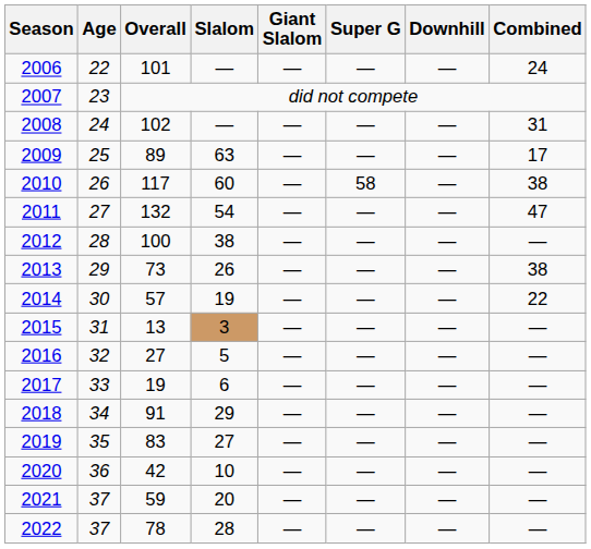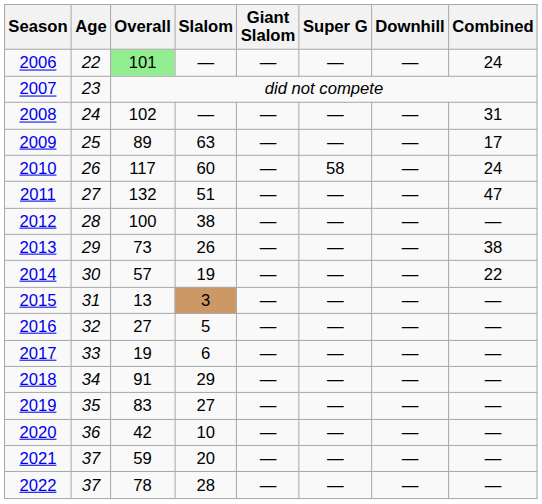 <table class=wikitable style="text-align:center">
 <tr>
 <th>Season</th>
 <th>Age</th>
 <th>Overall</th>
 <th>Slalom</th>
 <th>Giant<br>Slalom</th>
 <th>Super G</th>
 <th>Downhill</th>
 <th>Combined</th>
 </tr>
 <tr>
 <td><a href='#'>2006</a></td>
 <td><em>22</em></td>
-<td>101</td>
+<td style="background: lightgreen;">101</td>
 <td>—</td>
 <td>—</td>
 <td>—</td>
 <td>—</td>
 <td>24</td>
 </tr>
 <tr>
 <td><a href='#'>2007</a></td>
 <td><em>23</em></td>
 <td colspan=6><em>did not compete</em></td>
 </tr>
 <tr>
 <td><a href='#'>2008</a></td>
 <td><em>24</em></td>
 <td>102</td>
 <td>—</td>
 <td>—</td>
 <td>—</td>
 <td>—</td>
 <td>31</td>
 </tr>
 <tr>
 <td><a href='#'>2009</a></td>
 <td><em>25</em></td>
 <td>89</td>
 <td>63</td>
 <td>—</td>
 <td>—</td>
 <td>—</td>
 <td>17</td>
 </tr>
 <tr>
 <td><a href='#'>2010</a></td>
 <td><em>26</em></td>
 <td>117</td>
 <td>60</td>
 <td>—</td>
 <td>58</td>
 <td>—</td>
-<td>38</td>
+<td>24</td>
 </tr>
 <tr>
 <td><a href='#'>2011</a></td>
 <td><em>27</em></td>
 <td>132</td>
-<td>54</td>
+<td>51</td>
 <td>—</td>
 <td>—</td>
 <td>—</td>
 <td>47</td>
 </tr>
 <tr>
 <td><a href='#'>2012</a></td>
 <td><em>28</em></td>
 <td>100</td>
 <td>38</td>
 <td>—</td>
 <td>—</td>
 <td>—</td>
 <td>—</td>
 </tr>
 <tr>
 <td><a href='#'>2013</a></td>
 <td><em>29</em></td>
 <td>73</td>
 <td>26</td>
 <td>—</td>
 <td>—</td>
 <td>—</td>
 <td>38</td>
 </tr>
 <tr>
 <td><a href='#'>2014</a></td>
 <td><em>30</em></td>
 <td>57</td>
 <td>19</td>
 <td>—</td>
 <td>—</td>
 <td>—</td>
 <td>22</td>
 </tr>
 <tr>
 <td><a href='#'>2015</a></td>
 <td><em>31</em></td>
 <td>13</td>
 <td bgcolor="cc9966">3</td>
 <td>—</td>
 <td>—</td>
 <td>—</td>
 <td>—</td>
 </tr>
 <tr>
 <td><a href='#'>2016</a></td>
 <td><em>32</em></td>
 <td>27</td>
 <td>5</td>
 <td>—</td>
 <td>—</td>
 <td>—</td>
 <td>—</td>
 </tr>
 <tr>
 <td><a href='#'>2017</a></td>
 <td><em>33</em></td>
 <td>19</td>
 <td>6</td>
 <td>—</td>
 <td>—</td>
 <td>—</td>
 <td>—</td>
 </tr>
 <tr>
 <td><a href='#'>2018</a></td>
 <td><em>34</em></td>
 <td>91</td>
 <td>29</td>
 <td>—</td>
 <td>—</td>
 <td>—</td>
 <td>—</td>
 </tr>
 <tr>
 <td><a href='#'>2019</a></td>
 <td><em>35</em></td>
 <td>83</td>
 <td>27</td>
 <td>—</td>
 <td>—</td>
 <td>—</td>
 <td>—</td>
 </tr>
 <tr>
 <td><a href='#'>2020</a></td>
 <td><em>36</em></td>
 <td>42</td>
 <td>10</td>
 <td>—</td>
 <td>—</td>
 <td>—</td>
 <td>—</td>
 </tr>
 <tr>
 <td><a href='#'>2021</a></td>
 <td><em>37</em></td>
 <td>59</td>
 <td>20</td>
 <td>—</td>
 <td>—</td>
 <td>—</td>
 <td>—</td>
 </tr>
 <tr>
 <td><a href='#'>2022</a></td>
 <td><em>37</em></td>
 <td>78</td>
 <td>28</td>
 <td>—</td>
 <td>—</td>
 <td>—</td>
 <td>—</td>
 </tr>
 </table>
